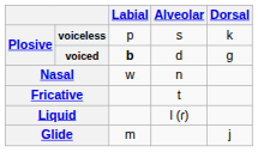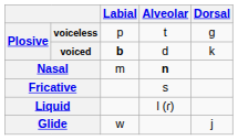 <table class="wikitable" style="text-align:center">
 <tr>
 <th colspan="2"></th>
 <th><a href='#'>Labial</a></th>
 <th><a href='#'>Alveolar</a></th>
 <th><a href='#'>Dorsal</a></th>
 </tr>
 <tr>
 <th rowspan="2"><a href='#'>Plosive</a></th>
 <th><small>voiceless</small></th>
 <td>p</td>
-<td>s</td>
-<td>k</td>
+<td>t</td>
+<td>g</td>
 </tr>
 <tr>
 <th><small>voiced</small></th>
 <td><strong>b</strong></td>
 <td>d</td>
-<td>g</td>
+<td>k</td>
 </tr>
 <tr>
 <th colspan="2"><a href='#'>Nasal</a></th>
-<td>w</td>
-<td>n</td>
+<td>m</td>
+<td><strong>n</strong></td>
 <td></td>
 </tr>
 <tr>
 <th colspan="2"><a href='#'>Fricative</a></th>
 <td></td>
-<td>t</td>
+<td>s</td>
 <td></td>
 </tr>
 <tr>
 <th colspan="2"><a href='#'>Liquid</a></th>
 <td></td>
 <td>l (ɾ)</td>
 <td></td>
 </tr>
 <tr>
 <th colspan="2"><a href='#'>Glide</a></th>
-<td>m</td>
+<td>w</td>
 <td></td>
 <td>j</td>
 </tr>
 </table>
